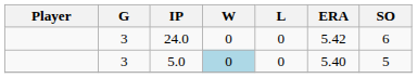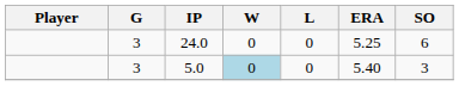 <table class="wikitable sortable">
 <tr>
 <th bgcolor="#DDDDFF" width="16%">Player</th>
 <th bgcolor="#DDDDFF" width="9%">G</th>
 <th bgcolor="#DDDDFF" width="9%">IP</th>
 <th bgcolor="#DDDDFF" width="9%">W</th>
 <th bgcolor="#DDDDFF" width="9%">L</th>
 <th bgcolor="#DDDDFF" width="9%">ERA</th>
 <th bgcolor="#DDDDFF" width="9%">SO</th>
 </tr>
 <tr align="center">
 <td></td>
 <td>3</td>
 <td>24.0</td>
 <td>0</td>
 <td>0</td>
-<td>5.42</td>
+<td>5.25</td>
 <td>6</td>
 </tr>
 <tr align="center">
 <td></td>
 <td>3</td>
 <td>5.0</td>
 <td style="background: lightblue;">0</td>
 <td>0</td>
 <td>5.40</td>
-<td>5</td>
+<td>3</td>
 </tr>
 <tr align="center">
 </tr>
 </table>
